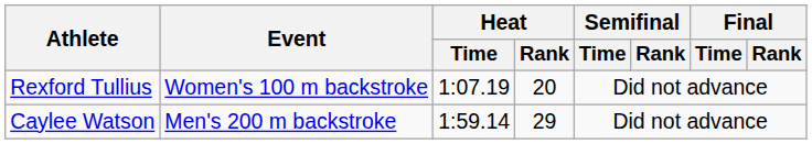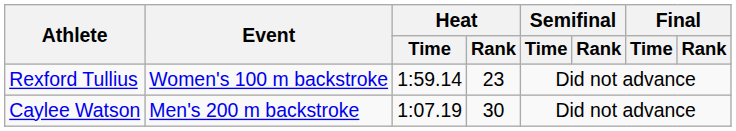 <table class=wikitable style="font-size:90%">
 <tr>
 <th rowspan="2">Athlete</th>
 <th rowspan="2">Event</th>
 <th colspan="2">Heat</th>
 <th colspan="2">Semifinal</th>
 <th colspan="2">Final</th>
 </tr>
 <tr style="font-size:95%">
 <th>Time</th>
 <th>Rank</th>
 <th>Time</th>
 <th>Rank</th>
 <th>Time</th>
 <th>Rank</th>
 </tr>
 <tr align=center>
 <td align=left><a href='#'>Rexford Tullius</a></td>
 <td align=left><a href='#'>Women's 100 m backstroke</a></td>
-<td>1:07.19</td>
-<td>20</td>
+<td>1:59.14</td>
+<td>23</td>
 <td colspan=4>Did not advance</td>
 </tr>
 <tr align=center>
 <td align=left><a href='#'>Caylee Watson</a></td>
 <td align=left><a href='#'>Men's 200 m backstroke</a></td>
-<td>1:59.14</td>
-<td>29</td>
+<td>1:07.19</td>
+<td>30</td>
 <td colspan=4>Did not advance</td>
 </tr>
 </table>
